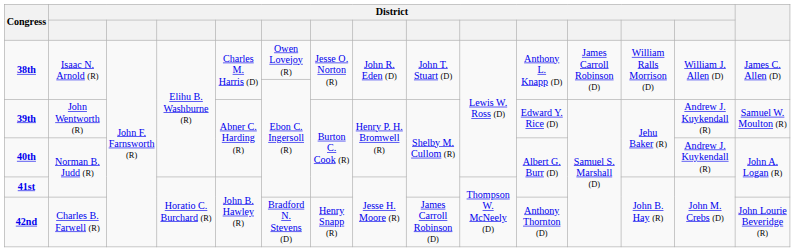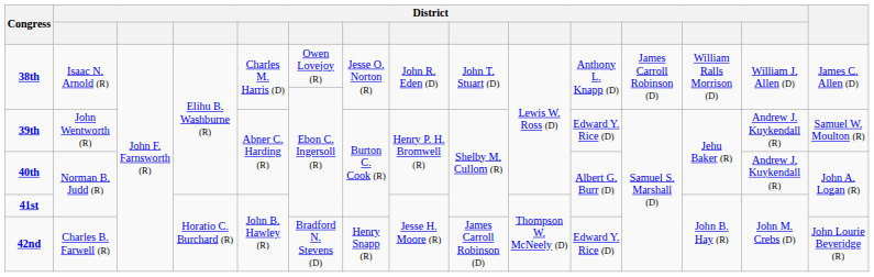 <table class=wikitable style="text-align:center">
 <tr>
 <th rowspan=2>Congress</th>
 <th colspan=13>District</th>
 <th rowspan=2></th>
 </tr>
 <tr style="height:2em">
 <th></th>
 <th></th>
 <th></th>
 <th></th>
 <th></th>
 <th></th>
 <th></th>
 <th></th>
 <th></th>
 <th></th>
 <th></th>
 <th></th>
 <th></th>
 </tr>
 <tr style="height:2em">
 <td rowspan=2><strong><a href='#'>38th</a></strong><br></td>
 <td rowspan=2 ><a href='#'>Isaac N.<br>Arnold</a> <small>(R)</small></td>
 <td rowspan=6 ><a href='#'>John F.<br>Farnsworth</a><br><small>(R)</small></td>
 <td rowspan=4 ><a href='#'>Elihu B.<br>Washburne</a> <small>(R)</small></td>
 <td rowspan=2 ><a href='#'>Charles M.<br>Harris</a> <small>(D)</small></td>
 <td><a href='#'>Owen<br>Lovejoy</a> <small>(R)</small></td>
 <td rowspan=2 ><a href='#'>Jesse O.<br>Norton</a> <small>(R)</small></td>
 <td rowspan=2 ><a href='#'>John R.<br>Eden</a> <small>(D)</small></td>
 <td rowspan=2 ><a href='#'>John T.<br>Stuart</a> <small>(D)</small></td>
 <td rowspan=4 ><a href='#'>Lewis W.<br>Ross</a> <small>(D)</small></td>
 <td rowspan=2 ><a href='#'>Anthony L.<br>Knapp</a> <small>(D)</small></td>
 <td rowspan=2 ><a href='#'>James Carroll<br>Robinson</a> <small>(D)</small></td>
 <td rowspan=2 ><a href='#'>William Ralls<br>Morrison</a> <small>(D)</small></td>
 <td rowspan=2 ><a href='#'>William J.<br>Allen</a> <small>(D)</small></td>
 <td rowspan=2 ><a href='#'>James C.<br>Allen</a> <small>(D)</small></td>
 </tr>
 <tr style="height:2em">
 <td rowspan=4 ><a href='#'>Ebon C.<br>Ingersoll</a> <small>(R)</small></td>
 </tr>
 <tr style="height:2em">
 <td><strong><a href='#'>39th</a></strong><br></td>
 <td><a href='#'>John<br>Wentworth</a> <small>(R)</small></td>
 <td rowspan=2 ><a href='#'>Abner C.<br>Harding</a> <small>(R)</small></td>
 <td rowspan=3 ><a href='#'>Burton C.<br>Cook</a> <small>(R)</small></td>
 <td rowspan=2 ><a href='#'>Henry P. H.<br>Bromwell</a> <small>(R)</small></td>
 <td rowspan=3 ><a href='#'>Shelby M.<br>Cullom</a> <small>(R)</small></td>
 <td><a href='#'>Edward Y.<br>Rice</a> <small>(D)</small></td>
 <td rowspan=4 ><a href='#'>Samuel S.<br>Marshall</a> <small>(D)</small></td>
 <td rowspan=2 ><a href='#'>Jehu<br>Baker</a> <small>(R)</small></td>
 <td><a href='#'>Andrew J.<br>Kuykendall</a> <small>(R)</small></td>
 <td><a href='#'>Samuel W.<br>Moulton</a> <small>(R)</small></td>
 </tr>
 <tr style="height:2em">
 <td><strong><a href='#'>40th</a></strong><br></td>
 <td rowspan=2 ><a href='#'>Norman B.<br>Judd</a> <small>(R)</small></td>
 <td rowspan=2 ><a href='#'>Albert G.<br>Burr</a> <small>(D)</small></td>
 <td><a href='#'>Andrew J.<br>Kuykendall</a> <small>(R)</small></td>
 <td rowspan=2 ><a href='#'>John A.<br>Logan</a> <small>(R)</small></td>
 </tr>
 <tr style="height:2em">
 <td><strong><a href='#'>41st</a></strong><br></td>
 <td rowspan=2 ><a href='#'>Horatio C.<br>Burchard</a> <small>(R)</small></td>
 <td rowspan=2 ><a href='#'>John B.<br>Hawley</a> <small>(R)</small></td>
 <td rowspan=2 ><a href='#'>Jesse H.<br>Moore</a> <small>(R)</small></td>
 <td rowspan=2 ><a href='#'>Thompson W.<br>McNeely</a> <small>(D)</small></td>
 <td rowspan=2 ><a href='#'>John B.<br>Hay</a> <small>(R)</small></td>
 <td rowspan=2 ><a href='#'>John M.<br>Crebs</a> <small>(D)</small></td>
 </tr>
 <tr style="height:2em">
 <td><strong><a href='#'>42nd</a></strong><br></td>
 <td><a href='#'>Charles B.<br>Farwell</a> <small>(R)</small></td>
 <td><a href='#'>Bradford N.<br>Stevens</a> <small>(D)</small></td>
 <td><a href='#'>Henry<br>Snapp</a> <small>(R)</small></td>
 <td><a href='#'>James Carroll<br>Robinson</a> <small>(D)</small></td>
-<td><a href='#'>Anthony<br>Thornton</a> <small>(D)</small></td>
+<td><a href='#'>Edward Y.<br>Rice</a> <small>(D)</small></td>
 <td><a href='#'>John Lourie<br>Beveridge</a> <small>(R)</small></td>
 </tr>
 </table>
